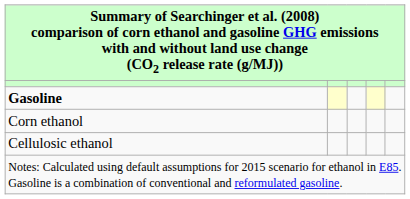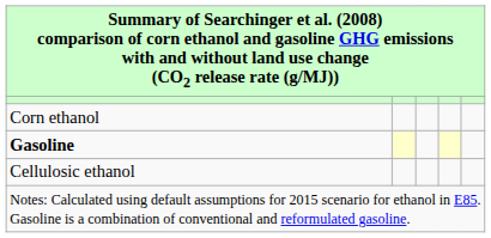 <table class="wikitable" style="float: right; margin-left: 10px">
 <tr>
 <th colspan="5" style="text-align:center; background:#cfc;">Summary of Searchinger et al. (2008)<br>comparison of corn ethanol and gasoline <a href='#'>GHG</a> emissions<br>with and without land use change<br>(CO<sub>2</sub> release rate (g/MJ))</th>
 </tr>
 <tr style="background:#cfc;">
 <td></td>
 <td style="background:#cfc;"></td>
 <td style="background:#cfc;"></td>
 <td style="background:#cfc;"></td>
 <td style="background:#cfc;"></td>
 </tr>
 <tr>
+<td>Corn ethanol</td>
+<td></td>
+<td></td>
+<td></td>
+<td></td>
+</tr>
+<tr>
 <td><strong>Gasoline</strong></td>
 <td style="background:#ffc;"></td>
 <td></td>
 <td style="background:#ffc;"></td>
-<td></td>
-</tr>
-<tr>
-<td>Corn ethanol</td>
-<td></td>
-<td></td>
-<td></td>
 <td></td>
 </tr>
 <tr>
 <td>Cellulosic ethanol</td>
 <td></td>
 <td></td>
 <td></td>
 <td></td>
 </tr>
 <tr>
 <td colspan="5" style="text-align:left;"><small>Notes: Calculated using default assumptions for 2015 scenario for ethanol in <a href='#'>E85</a>.<br>Gasoline is a combination of conventional and <a href='#'>reformulated gasoline</a>.</small></td>
 </tr>
 </table>
